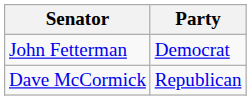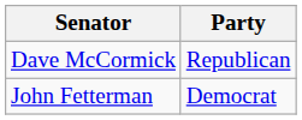 <table class="wikitable">
 <tr>
 <th>Senator</th>
 <th>Party</th>
 </tr>
 <tr>
+<td><a href='#'>Dave McCormick</a></td>
+<td><a href='#'>Republican</a></td>
+</tr>
+<tr>
 <td><a href='#'>John Fetterman</a></td>
 <td><a href='#'>Democrat</a></td>
 </tr>
-<tr>
-<td><a href='#'>Dave McCormick</a></td>
-<td><a href='#'>Republican</a></td>
-</tr>
 </table>
